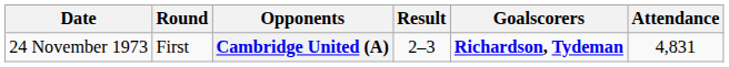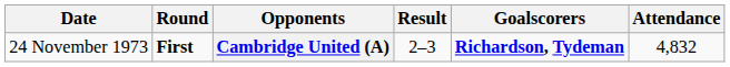 <table class="wikitable plainrowheaders sortable">
 <tr>
 <th scope=col>Date</th>
 <th scope=col>Round</th>
 <th scope=col>Opponents</th>
 <th scope=col>Result</th>
 <th scope=col class=unsortable>Goalscorers</th>
 <th scope=col>Attendance</th>
 </tr>
 <tr>
 <td>24 November 1973</td>
-<td>First</td>
+<td><strong>First</strong></td>
 <th scope=row><a href='#'>Cambridge United</a> (A)</th>
 <td align=center>2–3</td>
 <td><strong><a href='#'>Richardson</a>, <a href='#'>Tydeman</a></strong></td>
-<td align=center>4,831</td>
+<td align=center>4,832</td>
 </tr>
 </table>
